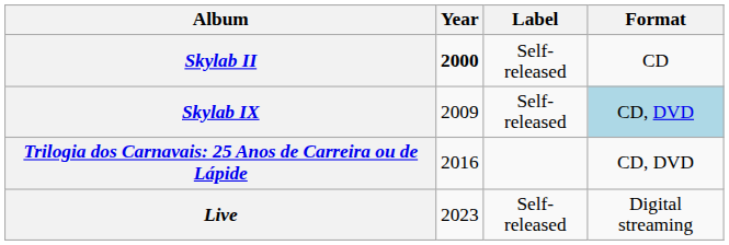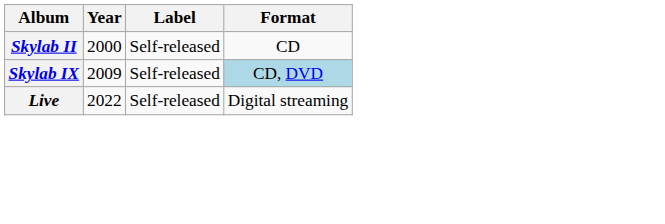 <table class="wikitable plainrowheaders" | colspan="4" style="text-align:center;">
 <tr>
 <th scope="col">Album</th>
 <th scope="col">Year</th>
 <th scope="col">Label</th>
 <th scope="col">Format</th>
 </tr>
 <tr>
 <th scope="row"><em><a href='#'>Skylab II</a></em></th>
-<td><strong>2000</strong></td>
+<td>2000</td>
 <td>Self-released</td>
 <td>CD</td>
 </tr>
 <tr>
 <th scope="row"><em><a href='#'>Skylab IX</a></em></th>
 <td>2009</td>
 <td>Self-released</td>
 <td style="background: lightblue;">CD, <a href='#'>DVD</a></td>
 </tr>
 <tr>
-<th scope="row"><em><a href='#'>Trilogia dos Carnavais: 25 Anos de Carreira ou de Lápide</a></em></th>
-<td>2016</td>
-<td></td>
-<td>CD, DVD</td>
-</tr>
-<tr>
 <th scope="row"><em>Live</em></th>
-<td>2023</td>
+<td>2022</td>
 <td>Self-released</td>
 <td>Digital streaming</td>
 </tr>
 </table>
